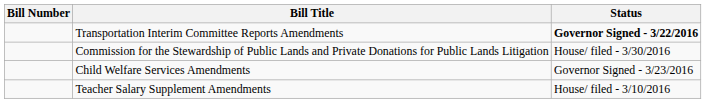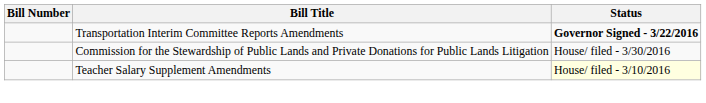 <table class="wikitable">
 <tr>
 <th>Bill Number</th>
 <th>Bill Title</th>
 <th>Status</th>
 </tr>
 <tr>
 <td></td>
 <td>Transportation Interim Committee Reports Amendments</td>
 <td><strong>Governor Signed - 3/22/2016</strong></td>
 </tr>
 <tr>
 <td></td>
 <td>Commission for the Stewardship of Public Lands and Private Donations for Public Lands Litigation</td>
 <td>House/ filed - 3/30/2016</td>
 </tr>
 <tr>
 <td></td>
-<td>Child Welfare Services Amendments</td>
-<td>Governor Signed - 3/23/2016</td>
-</tr>
-<tr>
-<td></td>
 <td>Teacher Salary Supplement Amendments</td>
-<td>House/ filed - 3/10/2016</td>
+<td style="background: lightyellow;">House/ filed - 3/10/2016</td>
 </tr>
 </table>
